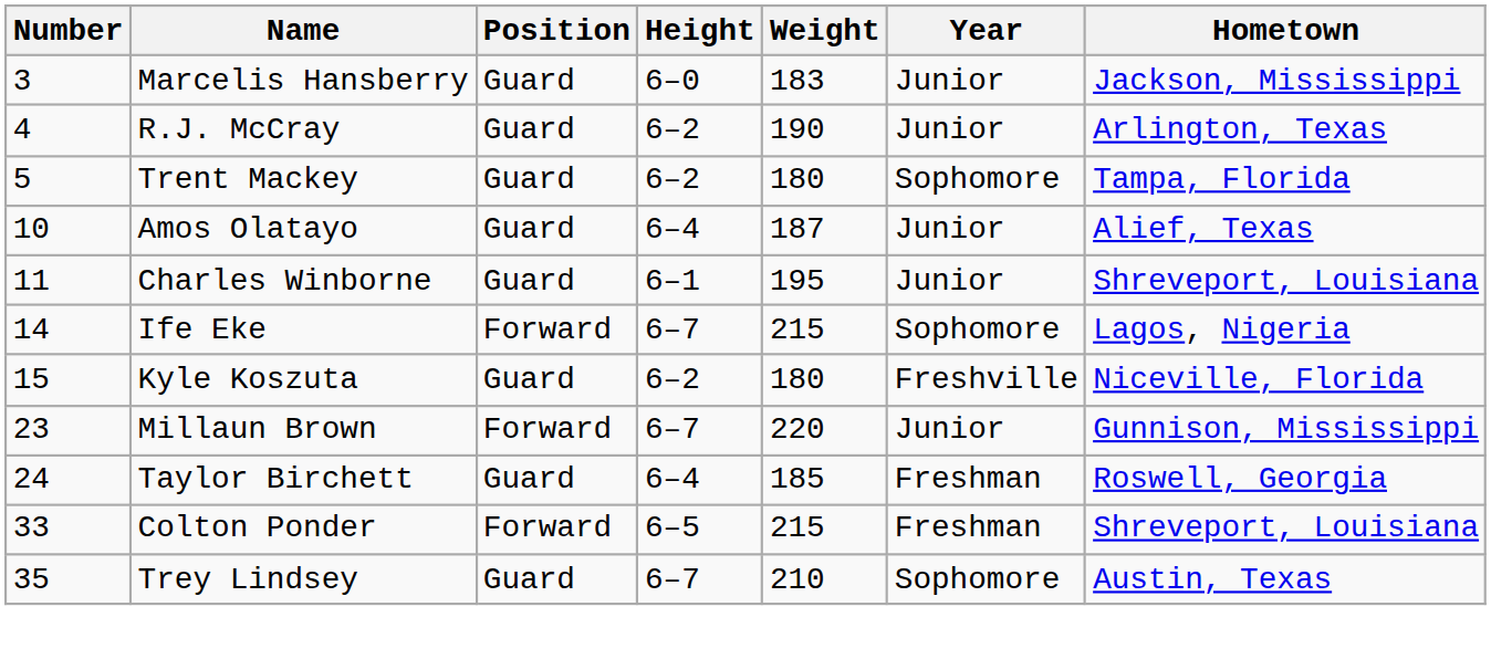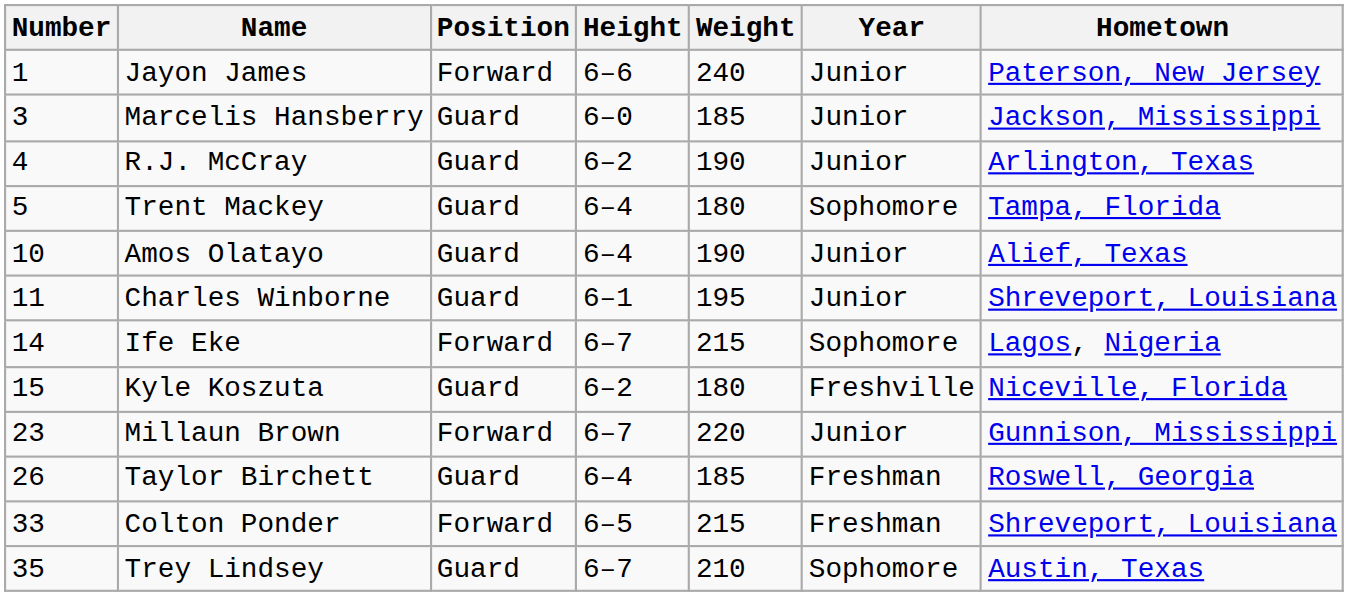 <table class="wikitable">
 <tr>
 <th>Number</th>
 <th>Name</th>
 <th>Position</th>
 <th>Height</th>
 <th>Weight</th>
 <th>Year</th>
 <th>Hometown</th>
 </tr>
 <tr>
+<td>1</td>
+<td>Jayon James</td>
+<td>Forward</td>
+<td>6–6</td>
+<td>240</td>
+<td>Junior</td>
+<td><a href='#'>Paterson, New Jersey</a></td>
+</tr>
+<tr>
 <td>3</td>
 <td>Marcelis Hansberry</td>
 <td>Guard</td>
 <td>6–0</td>
-<td>183</td>
+<td>185</td>
 <td>Junior</td>
 <td><a href='#'>Jackson, Mississippi</a></td>
 </tr>
 <tr>
 <td>4</td>
 <td>R.J. McCray</td>
 <td>Guard</td>
 <td>6–2</td>
 <td>190</td>
 <td>Junior</td>
 <td><a href='#'>Arlington, Texas</a></td>
 </tr>
 <tr>
 <td>5</td>
 <td>Trent Mackey</td>
 <td>Guard</td>
-<td>6–2</td>
+<td>6–4</td>
 <td>180</td>
 <td>Sophomore</td>
 <td><a href='#'>Tampa, Florida</a></td>
 </tr>
 <tr>
 <td>10</td>
 <td>Amos Olatayo</td>
 <td>Guard</td>
 <td>6–4</td>
-<td>187</td>
+<td>190</td>
 <td>Junior</td>
 <td><a href='#'>Alief, Texas</a></td>
 </tr>
 <tr>
 <td>11</td>
 <td>Charles Winborne</td>
 <td>Guard</td>
 <td>6–1</td>
 <td>195</td>
 <td>Junior</td>
 <td><a href='#'>Shreveport, Louisiana</a></td>
 </tr>
 <tr>
 <td>14</td>
 <td>Ife Eke</td>
 <td>Forward</td>
 <td>6–7</td>
 <td>215</td>
 <td>Sophomore</td>
 <td><a href='#'>Lagos</a>, <a href='#'>Nigeria</a></td>
 </tr>
 <tr>
 <td>15</td>
 <td>Kyle Koszuta</td>
 <td>Guard</td>
 <td>6–2</td>
 <td>180</td>
 <td>Freshville</td>
 <td><a href='#'>Niceville, Florida</a></td>
 </tr>
 <tr>
 <td>23</td>
 <td>Millaun Brown</td>
 <td>Forward</td>
 <td>6–7</td>
 <td>220</td>
 <td>Junior</td>
 <td><a href='#'>Gunnison, Mississippi</a></td>
 </tr>
 <tr>
-<td>24</td>
+<td>26</td>
 <td>Taylor Birchett</td>
 <td>Guard</td>
 <td>6–4</td>
 <td>185</td>
 <td>Freshman</td>
 <td><a href='#'>Roswell, Georgia</a></td>
 </tr>
 <tr>
 <td>33</td>
 <td>Colton Ponder</td>
 <td>Forward</td>
 <td>6–5</td>
 <td>215</td>
 <td>Freshman</td>
 <td><a href='#'>Shreveport, Louisiana</a></td>
 </tr>
 <tr>
 <td>35</td>
 <td>Trey Lindsey</td>
 <td>Guard</td>
 <td>6–7</td>
 <td>210</td>
 <td>Sophomore</td>
 <td><a href='#'>Austin, Texas</a></td>
 </tr>
 </table>
